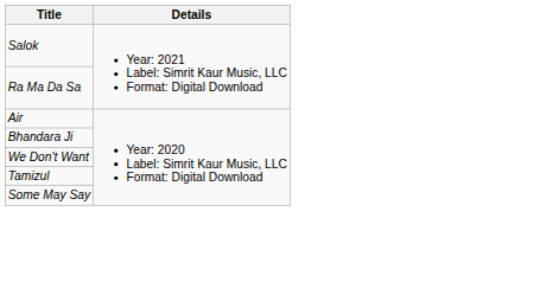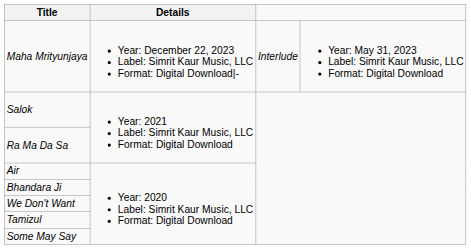 <table class="wikitable">
 <tr>
 <th>Title</th>
 <th>Details</th>
+</tr>
+<tr>
+<td><em>Maha Mrityunjaya</em></td>
+<td><br><ul><li>Year: December 22, 2023</li><li>Label: Simrit Kaur Music, LLC</li><li>Format: Digital Download|-</li></ul></td>
+<td><em>Interlude</em></td>
+<td><br><ul><li>Year: May 31, 2023</li><li>Label: Simrit Kaur Music, LLC</li><li>Format: Digital Download</li></ul></td>
 </tr>
 <tr>
 <td><em>Salok</em></td>
 <td rowspan="2"><br><ul><li>Year: 2021</li><li>Label: Simrit Kaur Music, LLC</li><li>Format: Digital Download</li></ul></td>
 </tr>
 <tr>
 <td><em>Ra Ma Da Sa</em></td>
 </tr>
 <tr>
 <td><em>Air</em></td>
 <td rowspan="5"><br><ul><li>Year: 2020</li><li>Label: Simrit Kaur Music, LLC</li><li>Format: Digital Download</li></ul></td>
 </tr>
 <tr>
 <td><em>Bhandara Ji</em></td>
 </tr>
 <tr>
 <td><em>We Don't Want</em></td>
 </tr>
 <tr>
 <td><em>Tamizul</em></td>
 </tr>
 <tr>
 <td><em>Some May Say</em></td>
 </tr>
 </table>
